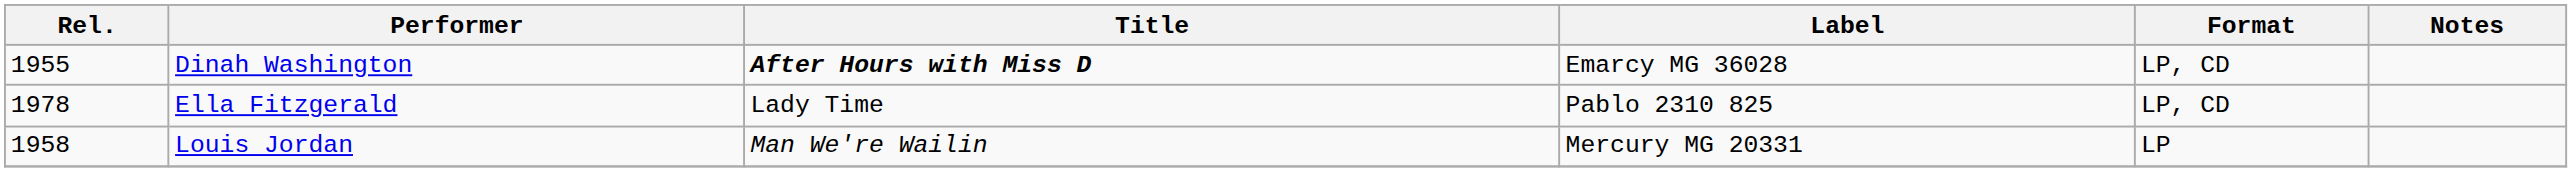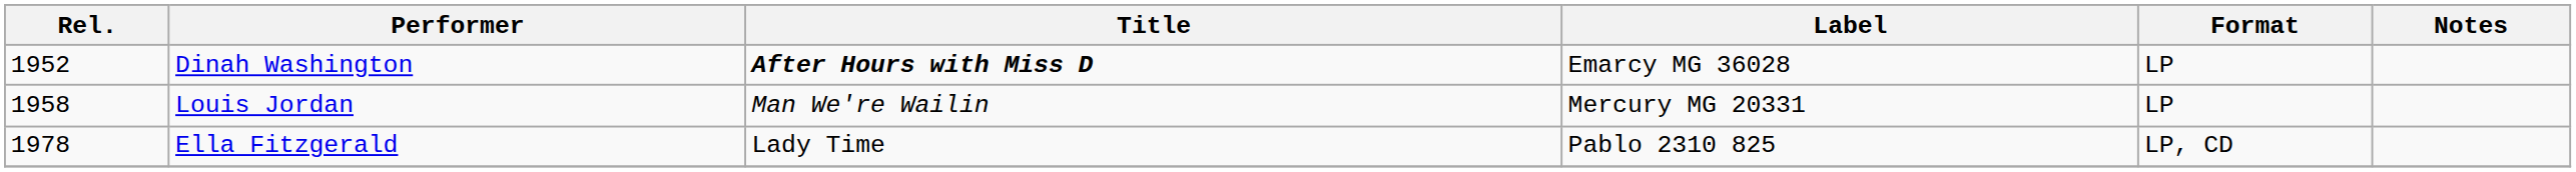 <table class="wikitable sortable" width="68%">
 <tr>
 <th>Rel.</th>
 <th>Performer</th>
 <th>Title</th>
 <th>Label</th>
 <th>Format</th>
 <th>Notes</th>
 </tr>
 <tr>
-<td>1955</td>
+<td>1952</td>
 <td><a href='#'>Dinah Washington</a></td>
 <td><strong><em>After Hours with Miss D</em></strong></td>
 <td>Emarcy MG 36028</td>
-<td>LP, CD</td>
+<td>LP</td>
+<td></td>
+</tr>
+<tr>
+<td>1958</td>
+<td><a href='#'>Louis Jordan</a></td>
+<td><em>Man We're Wailin<strong></td>
+<td>Mercury MG 20331</td>
+<td>LP</td>
 <td></td>
 </tr>
 <tr>
 <td>1978</td>
 <td><a href='#'>Ella Fitzgerald</a></td>
 <td></em>Lady Time<em></td>
 <td>Pablo 2310 825</td>
 <td>LP, CD</td>
 <td></td>
 </tr>
 <tr>
-<td>1958</td>
-<td><a href='#'>Louis Jordan</a></td>
-<td><em>Man We're Wailin<strong></td>
-<td>Mercury MG 20331</td>
-<td>LP</td>
-<td></td>
-</tr>
-<tr>
 </tr>
 </table>
